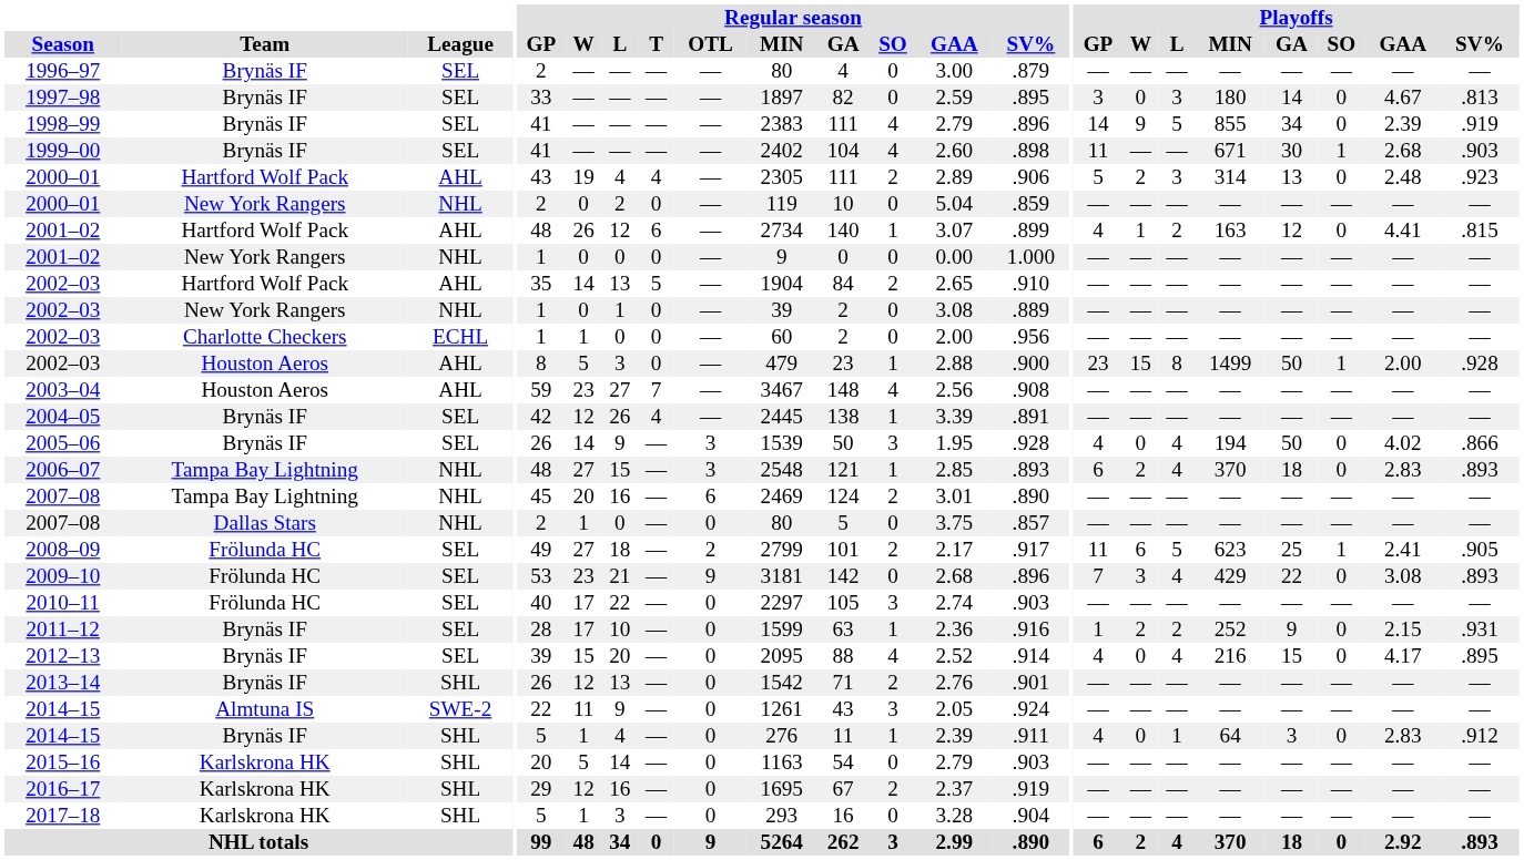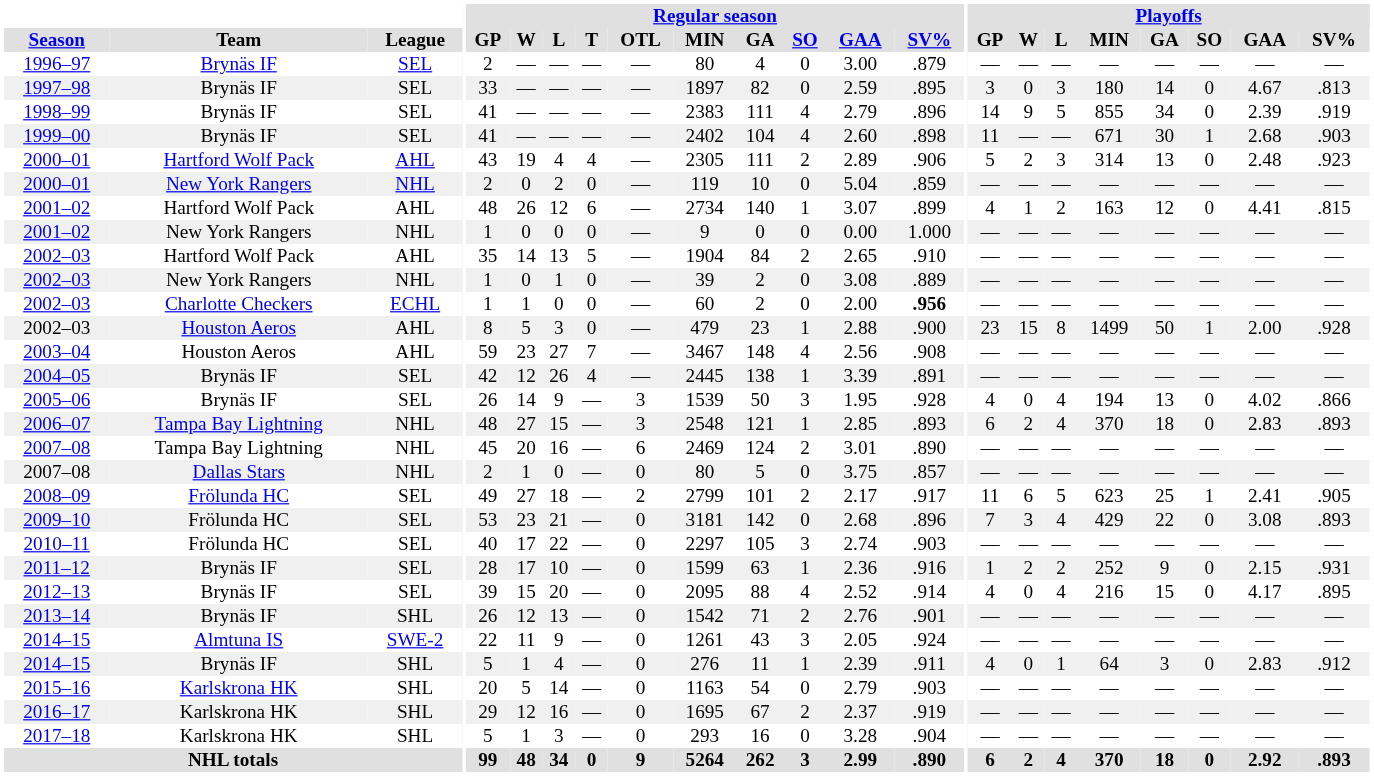 <table border="0" cellpadding="1" cellspacing="0" style="width:90%; text-align:center;">
 <tr bgcolor="#e0e0e0">
 <th colspan="3" bgcolor="#ffffff"></th>
 <th rowspan="99" bgcolor="#ffffff"></th>
 <th colspan="10" bgcolor="#e0e0e0"><a href='#'>Regular season</a></th>
 <th rowspan="99" bgcolor="#ffffff"></th>
 <th colspan="8" bgcolor="#e0e0e0"><a href='#'>Playoffs</a></th>
 </tr>
 <tr bgcolor="#e0e0e0">
 <th><a href='#'>Season</a></th>
 <th>Team</th>
 <th>League</th>
 <th>GP</th>
 <th>W</th>
 <th>L</th>
 <th>T</th>
 <th>OTL</th>
 <th>MIN</th>
 <th>GA</th>
 <th><a href='#'>SO</a></th>
 <th><a href='#'>GAA</a></th>
 <th><a href='#'>SV%</a></th>
 <th>GP</th>
 <th>W</th>
 <th>L</th>
 <th>MIN</th>
 <th>GA</th>
 <th>SO</th>
 <th>GAA</th>
 <th>SV%</th>
 </tr>
 <tr>
 <td><a href='#'>1996–97</a></td>
 <td><a href='#'>Brynäs IF</a></td>
 <td><a href='#'>SEL</a></td>
 <td>2</td>
 <td>—</td>
 <td>—</td>
 <td>—</td>
 <td>—</td>
 <td>80</td>
 <td>4</td>
 <td>0</td>
 <td>3.00</td>
 <td>.879</td>
 <td>—</td>
 <td>—</td>
 <td>—</td>
 <td>—</td>
 <td>—</td>
 <td>—</td>
 <td>—</td>
 <td>—</td>
 </tr>
 <tr bgcolor="#f0f0f0">
 <td><a href='#'>1997–98</a></td>
 <td>Brynäs IF</td>
 <td>SEL</td>
 <td>33</td>
 <td>—</td>
 <td>—</td>
 <td>—</td>
 <td>—</td>
 <td>1897</td>
 <td>82</td>
 <td>0</td>
 <td>2.59</td>
 <td>.895</td>
 <td>3</td>
 <td>0</td>
 <td>3</td>
 <td>180</td>
 <td>14</td>
 <td>0</td>
 <td>4.67</td>
 <td>.813</td>
 </tr>
 <tr>
 <td><a href='#'>1998–99</a></td>
 <td>Brynäs IF</td>
 <td>SEL</td>
 <td>41</td>
 <td>—</td>
 <td>—</td>
 <td>—</td>
 <td>—</td>
 <td>2383</td>
 <td>111</td>
 <td>4</td>
 <td>2.79</td>
 <td>.896</td>
 <td>14</td>
 <td>9</td>
 <td>5</td>
 <td>855</td>
 <td>34</td>
 <td>0</td>
 <td>2.39</td>
 <td>.919</td>
 </tr>
 <tr bgcolor="#f0f0f0">
 <td><a href='#'>1999–00</a></td>
 <td>Brynäs IF</td>
 <td>SEL</td>
 <td>41</td>
 <td>—</td>
 <td>—</td>
 <td>—</td>
 <td>—</td>
 <td>2402</td>
 <td>104</td>
 <td>4</td>
 <td>2.60</td>
 <td>.898</td>
 <td>11</td>
 <td>—</td>
 <td>—</td>
 <td>671</td>
 <td>30</td>
 <td>1</td>
 <td>2.68</td>
 <td>.903</td>
 </tr>
 <tr>
 <td><a href='#'>2000–01</a></td>
 <td><a href='#'>Hartford Wolf Pack</a></td>
 <td><a href='#'>AHL</a></td>
 <td>43</td>
 <td>19</td>
 <td>4</td>
 <td>4</td>
 <td>—</td>
 <td>2305</td>
 <td>111</td>
 <td>2</td>
 <td>2.89</td>
 <td>.906</td>
 <td>5</td>
 <td>2</td>
 <td>3</td>
 <td>314</td>
 <td>13</td>
 <td>0</td>
 <td>2.48</td>
 <td>.923</td>
 </tr>
 <tr bgcolor="#f0f0f0">
 <td><a href='#'>2000–01</a></td>
 <td><a href='#'>New York Rangers</a></td>
 <td><a href='#'>NHL</a></td>
 <td>2</td>
 <td>0</td>
 <td>2</td>
 <td>0</td>
 <td>—</td>
 <td>119</td>
 <td>10</td>
 <td>0</td>
 <td>5.04</td>
 <td>.859</td>
 <td>—</td>
 <td>—</td>
 <td>—</td>
 <td>—</td>
 <td>—</td>
 <td>—</td>
 <td>—</td>
 <td>—</td>
 </tr>
 <tr>
 <td><a href='#'>2001–02</a></td>
 <td>Hartford Wolf Pack</td>
 <td>AHL</td>
 <td>48</td>
 <td>26</td>
 <td>12</td>
 <td>6</td>
 <td>—</td>
 <td>2734</td>
 <td>140</td>
 <td>1</td>
 <td>3.07</td>
 <td>.899</td>
 <td>4</td>
 <td>1</td>
 <td>2</td>
 <td>163</td>
 <td>12</td>
 <td>0</td>
 <td>4.41</td>
 <td>.815</td>
 </tr>
 <tr bgcolor="#f0f0f0">
 <td><a href='#'>2001–02</a></td>
 <td>New York Rangers</td>
 <td>NHL</td>
 <td>1</td>
 <td>0</td>
 <td>0</td>
 <td>0</td>
 <td>—</td>
 <td>9</td>
 <td>0</td>
 <td>0</td>
 <td>0.00</td>
 <td>1.000</td>
 <td>—</td>
 <td>—</td>
 <td>—</td>
 <td>—</td>
 <td>—</td>
 <td>—</td>
 <td>—</td>
 <td>—</td>
 </tr>
 <tr>
 <td><a href='#'>2002–03</a></td>
 <td>Hartford Wolf Pack</td>
 <td>AHL</td>
 <td>35</td>
 <td>14</td>
 <td>13</td>
 <td>5</td>
 <td>—</td>
 <td>1904</td>
 <td>84</td>
 <td>2</td>
 <td>2.65</td>
 <td>.910</td>
 <td>—</td>
 <td>—</td>
 <td>—</td>
 <td>—</td>
 <td>—</td>
 <td>—</td>
 <td>—</td>
 <td>—</td>
 </tr>
 <tr bgcolor="#f0f0f0">
 <td><a href='#'>2002–03</a></td>
 <td>New York Rangers</td>
 <td>NHL</td>
 <td>1</td>
 <td>0</td>
 <td>1</td>
 <td>0</td>
 <td>—</td>
 <td>39</td>
 <td>2</td>
 <td>0</td>
 <td>3.08</td>
 <td>.889</td>
 <td>—</td>
 <td>—</td>
 <td>—</td>
 <td>—</td>
 <td>—</td>
 <td>—</td>
 <td>—</td>
 <td>—</td>
 </tr>
 <tr>
 <td><a href='#'>2002–03</a></td>
 <td><a href='#'>Charlotte Checkers</a></td>
 <td><a href='#'>ECHL</a></td>
 <td>1</td>
 <td>1</td>
 <td>0</td>
 <td>0</td>
 <td>—</td>
 <td>60</td>
 <td>2</td>
 <td>0</td>
 <td>2.00</td>
-<td>.956</td>
+<td><strong>.956</strong></td>
 <td>—</td>
 <td>—</td>
 <td>—</td>
 <td>—</td>
 <td>—</td>
 <td>—</td>
 <td>—</td>
 <td>—</td>
 </tr>
 <tr bgcolor="#f0f0f0">
 <td>2002–03</td>
 <td><a href='#'>Houston Aeros</a></td>
 <td>AHL</td>
 <td>8</td>
 <td>5</td>
 <td>3</td>
 <td>0</td>
 <td>—</td>
 <td>479</td>
 <td>23</td>
 <td>1</td>
 <td>2.88</td>
 <td>.900</td>
 <td>23</td>
 <td>15</td>
 <td>8</td>
 <td>1499</td>
 <td>50</td>
 <td>1</td>
 <td>2.00</td>
 <td>.928</td>
 </tr>
 <tr>
 <td><a href='#'>2003–04</a></td>
 <td>Houston Aeros</td>
 <td>AHL</td>
 <td>59</td>
 <td>23</td>
 <td>27</td>
 <td>7</td>
 <td>—</td>
 <td>3467</td>
 <td>148</td>
 <td>4</td>
 <td>2.56</td>
 <td>.908</td>
 <td>—</td>
 <td>—</td>
 <td>—</td>
 <td>—</td>
 <td>—</td>
 <td>—</td>
 <td>—</td>
 <td>—</td>
 </tr>
 <tr bgcolor="#f0f0f0">
 <td><a href='#'>2004–05</a></td>
 <td>Brynäs IF</td>
 <td>SEL</td>
 <td>42</td>
 <td>12</td>
 <td>26</td>
 <td>4</td>
 <td>—</td>
 <td>2445</td>
 <td>138</td>
 <td>1</td>
 <td>3.39</td>
 <td>.891</td>
 <td>—</td>
 <td>—</td>
 <td>—</td>
 <td>—</td>
 <td>—</td>
 <td>—</td>
 <td>—</td>
 <td>—</td>
 </tr>
 <tr>
 <td><a href='#'>2005–06</a></td>
 <td>Brynäs IF</td>
 <td>SEL</td>
 <td>26</td>
 <td>14</td>
 <td>9</td>
 <td>—</td>
 <td>3</td>
 <td>1539</td>
 <td>50</td>
 <td>3</td>
 <td>1.95</td>
 <td>.928</td>
 <td>4</td>
 <td>0</td>
 <td>4</td>
 <td>194</td>
-<td>50</td>
+<td>13</td>
 <td>0</td>
 <td>4.02</td>
 <td>.866</td>
 </tr>
 <tr bgcolor="#f0f0f0">
 <td><a href='#'>2006–07</a></td>
 <td><a href='#'>Tampa Bay Lightning</a></td>
 <td>NHL</td>
 <td>48</td>
 <td>27</td>
 <td>15</td>
 <td>—</td>
 <td>3</td>
 <td>2548</td>
 <td>121</td>
 <td>1</td>
 <td>2.85</td>
 <td>.893</td>
 <td>6</td>
 <td>2</td>
 <td>4</td>
 <td>370</td>
 <td>18</td>
 <td>0</td>
 <td>2.83</td>
 <td>.893</td>
 </tr>
 <tr>
 <td><a href='#'>2007–08</a></td>
 <td>Tampa Bay Lightning</td>
 <td>NHL</td>
 <td>45</td>
 <td>20</td>
 <td>16</td>
 <td>—</td>
 <td>6</td>
 <td>2469</td>
 <td>124</td>
 <td>2</td>
 <td>3.01</td>
 <td>.890</td>
 <td>—</td>
 <td>—</td>
 <td>—</td>
 <td>—</td>
 <td>—</td>
 <td>—</td>
 <td>—</td>
 <td>—</td>
 </tr>
 <tr bgcolor="#f0f0f0">
 <td>2007–08</td>
 <td><a href='#'>Dallas Stars</a></td>
 <td>NHL</td>
 <td>2</td>
 <td>1</td>
 <td>0</td>
 <td>—</td>
 <td>0</td>
 <td>80</td>
 <td>5</td>
 <td>0</td>
 <td>3.75</td>
 <td>.857</td>
 <td>—</td>
 <td>—</td>
 <td>—</td>
 <td>—</td>
 <td>—</td>
 <td>—</td>
 <td>—</td>
 <td>—</td>
 </tr>
 <tr>
 <td><a href='#'>2008–09</a></td>
 <td><a href='#'>Frölunda HC</a></td>
 <td>SEL</td>
 <td>49</td>
 <td>27</td>
 <td>18</td>
 <td>—</td>
 <td>2</td>
 <td>2799</td>
 <td>101</td>
 <td>2</td>
 <td>2.17</td>
 <td>.917</td>
 <td>11</td>
 <td>6</td>
 <td>5</td>
 <td>623</td>
 <td>25</td>
 <td>1</td>
 <td>2.41</td>
 <td>.905</td>
 </tr>
 <tr bgcolor="#f0f0f0">
 <td><a href='#'>2009–10</a></td>
 <td>Frölunda HC</td>
 <td>SEL</td>
 <td>53</td>
 <td>23</td>
 <td>21</td>
 <td>—</td>
-<td>9</td>
+<td>0</td>
 <td>3181</td>
 <td>142</td>
 <td>0</td>
 <td>2.68</td>
 <td>.896</td>
 <td>7</td>
 <td>3</td>
 <td>4</td>
 <td>429</td>
 <td>22</td>
 <td>0</td>
 <td>3.08</td>
 <td>.893</td>
 </tr>
 <tr>
 <td><a href='#'>2010–11</a></td>
 <td>Frölunda HC</td>
 <td>SEL</td>
 <td>40</td>
 <td>17</td>
 <td>22</td>
 <td>—</td>
 <td>0</td>
 <td>2297</td>
 <td>105</td>
 <td>3</td>
 <td>2.74</td>
 <td>.903</td>
 <td>—</td>
 <td>—</td>
 <td>—</td>
 <td>—</td>
 <td>—</td>
 <td>—</td>
 <td>—</td>
 <td>—</td>
 </tr>
 <tr bgcolor="#f0f0f0">
 <td><a href='#'>2011–12</a></td>
 <td>Brynäs IF</td>
 <td>SEL</td>
 <td>28</td>
 <td>17</td>
 <td>10</td>
 <td>—</td>
 <td>0</td>
 <td>1599</td>
 <td>63</td>
 <td>1</td>
 <td>2.36</td>
 <td>.916</td>
 <td>1</td>
 <td>2</td>
 <td>2</td>
 <td>252</td>
 <td>9</td>
 <td>0</td>
 <td>2.15</td>
 <td>.931</td>
 </tr>
 <tr>
 <td><a href='#'>2012–13</a></td>
 <td>Brynäs IF</td>
 <td>SEL</td>
 <td>39</td>
 <td>15</td>
 <td>20</td>
 <td>—</td>
 <td>0</td>
 <td>2095</td>
 <td>88</td>
 <td>4</td>
 <td>2.52</td>
 <td>.914</td>
 <td>4</td>
 <td>0</td>
 <td>4</td>
 <td>216</td>
 <td>15</td>
 <td>0</td>
 <td>4.17</td>
 <td>.895</td>
 </tr>
 <tr bgcolor="#f0f0f0">
 <td><a href='#'>2013–14</a></td>
 <td>Brynäs IF</td>
 <td>SHL</td>
 <td>26</td>
 <td>12</td>
 <td>13</td>
 <td>—</td>
 <td>0</td>
 <td>1542</td>
 <td>71</td>
 <td>2</td>
 <td>2.76</td>
 <td>.901</td>
 <td>—</td>
 <td>—</td>
 <td>—</td>
 <td>—</td>
 <td>—</td>
 <td>—</td>
 <td>—</td>
 <td>—</td>
 </tr>
 <tr>
 <td><a href='#'>2014–15</a></td>
 <td><a href='#'>Almtuna IS</a></td>
 <td><a href='#'>SWE-2</a></td>
 <td>22</td>
 <td>11</td>
 <td>9</td>
 <td>—</td>
 <td>0</td>
 <td>1261</td>
 <td>43</td>
 <td>3</td>
 <td>2.05</td>
 <td>.924</td>
 <td>—</td>
 <td>—</td>
 <td>—</td>
 <td>—</td>
 <td>—</td>
 <td>—</td>
 <td>—</td>
 <td>—</td>
 </tr>
 <tr bgcolor="#f0f0f0">
 <td><a href='#'>2014–15</a></td>
 <td>Brynäs IF</td>
 <td>SHL</td>
 <td>5</td>
 <td>1</td>
 <td>4</td>
 <td>—</td>
 <td>0</td>
 <td>276</td>
 <td>11</td>
 <td>1</td>
 <td>2.39</td>
 <td>.911</td>
 <td>4</td>
 <td>0</td>
 <td>1</td>
 <td>64</td>
 <td>3</td>
 <td>0</td>
 <td>2.83</td>
 <td>.912</td>
 </tr>
 <tr>
 <td><a href='#'>2015–16</a></td>
 <td><a href='#'>Karlskrona HK</a></td>
 <td>SHL</td>
 <td>20</td>
 <td>5</td>
 <td>14</td>
 <td>—</td>
 <td>0</td>
 <td>1163</td>
 <td>54</td>
 <td>0</td>
 <td>2.79</td>
 <td>.903</td>
 <td>—</td>
 <td>—</td>
 <td>—</td>
 <td>—</td>
 <td>—</td>
 <td>—</td>
 <td>—</td>
 <td>—</td>
 </tr>
 <tr bgcolor="#f0f0f0">
 <td><a href='#'>2016–17</a></td>
 <td>Karlskrona HK</td>
 <td>SHL</td>
 <td>29</td>
 <td>12</td>
 <td>16</td>
 <td>—</td>
 <td>0</td>
 <td>1695</td>
 <td>67</td>
 <td>2</td>
 <td>2.37</td>
 <td>.919</td>
 <td>—</td>
 <td>—</td>
 <td>—</td>
 <td>—</td>
 <td>—</td>
 <td>—</td>
 <td>—</td>
 <td>—</td>
 </tr>
 <tr>
 <td><a href='#'>2017–18</a></td>
 <td>Karlskrona HK</td>
 <td>SHL</td>
 <td>5</td>
 <td>1</td>
 <td>3</td>
 <td>—</td>
 <td>0</td>
 <td>293</td>
 <td>16</td>
 <td>0</td>
 <td>3.28</td>
 <td>.904</td>
 <td>—</td>
 <td>—</td>
 <td>—</td>
 <td>—</td>
 <td>—</td>
 <td>—</td>
 <td>—</td>
 <td>—</td>
 </tr>
 <tr bgcolor="#e0e0e0">
 <th colspan="3">NHL totals</th>
 <th>99</th>
 <th>48</th>
 <th>34</th>
 <th>0</th>
 <th>9</th>
 <th>5264</th>
 <th>262</th>
 <th>3</th>
 <th>2.99</th>
 <th>.890</th>
 <th>6</th>
 <th>2</th>
 <th>4</th>
 <th>370</th>
 <th>18</th>
 <th>0</th>
 <th>2.92</th>
 <th>.893</th>
 </tr>
 </table>
